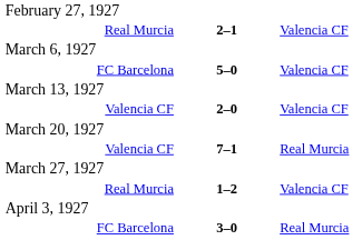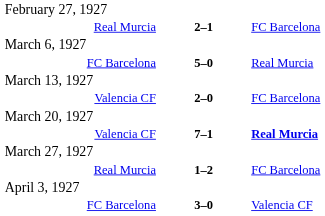 <table width=100% cellspacing=1>
 <tr>
 <th width=20%></th>
 <th width=12%></th>
 <th width=20%></th>
 <th></th>
 </tr>
 <tr>
 <td>February 27, 1927</td>
 </tr>
 <tr style=font-size:90%>
 <td align=right><a href='#'>Real Murcia</a></td>
 <td align=center><strong>2–1</strong></td>
-<td align=left><a href='#'>Valencia CF</a></td>
+<td align=left><a href='#'>FC Barcelona</a></td>
 </tr>
 <tr>
 <td>March 6, 1927</td>
 </tr>
 <tr style=font-size:90%>
 <td align=right><a href='#'>FC Barcelona</a></td>
 <td align=center><strong>5–0</strong></td>
-<td align=left><a href='#'>Valencia CF</a></td>
+<td align=left><a href='#'>Real Murcia</a></td>
 </tr>
 <tr>
 <td>March 13, 1927</td>
 </tr>
 <tr style=font-size:90%>
 <td align=right><a href='#'>Valencia CF</a></td>
 <td align=center><strong>2–0</strong></td>
-<td align=left><a href='#'>Valencia CF</a></td>
+<td align=left><a href='#'>FC Barcelona</a></td>
 </tr>
 <tr>
 <td>March 20, 1927</td>
 </tr>
 <tr style=font-size:90%>
 <td align=right><a href='#'>Valencia CF</a></td>
 <td align=center><strong>7–1</strong></td>
-<td align=left><a href='#'>Real Murcia</a></td>
+<td align=left><strong><a href='#'>Real Murcia</a></strong></td>
 </tr>
 <tr>
 <td>March 27, 1927</td>
 </tr>
 <tr style=font-size:90%>
 <td align=right><a href='#'>Real Murcia</a></td>
 <td align=center><strong>1–2</strong></td>
-<td align=left><a href='#'>Valencia CF</a></td>
+<td align=left><a href='#'>FC Barcelona</a></td>
 </tr>
 <tr>
 <td>April 3, 1927</td>
 </tr>
 <tr style=font-size:90%>
 <td align=right><a href='#'>FC Barcelona</a></td>
 <td align=center><strong>3–0</strong></td>
-<td align=left><a href='#'>Real Murcia</a></td>
+<td align=left><a href='#'>Valencia CF</a></td>
 </tr>
 <tr>
 </tr>
 </table>
